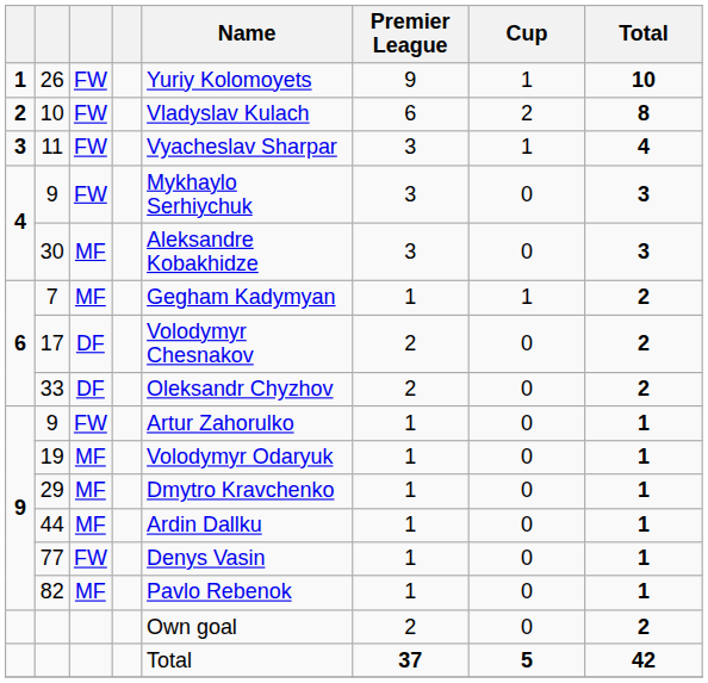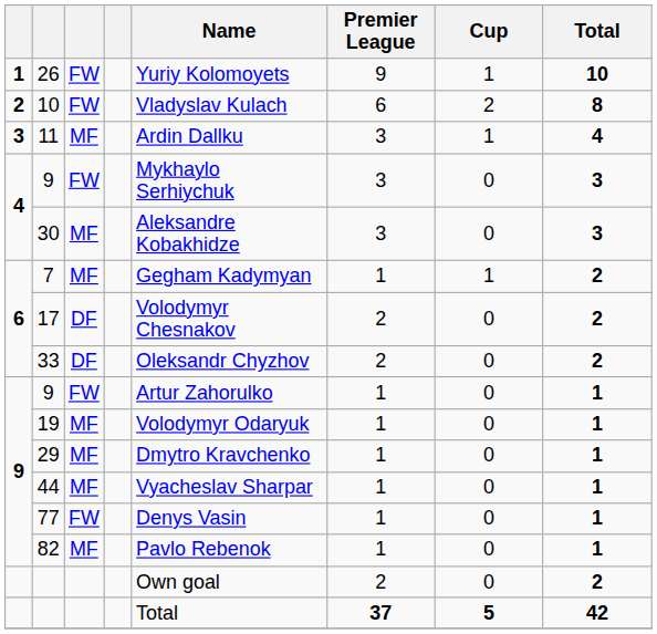 <table class="wikitable" style="text-align:center">
 <tr>
 <th width=15></th>
 <th width=15></th>
 <th width=15></th>
 <th width=15></th>
 <th width=150>Name</th>
 <th width=80><strong>Premier League</strong></th>
 <th width=80><strong>Cup</strong></th>
 <th width=80>Total</th>
 </tr>
 <tr>
 <td><strong>1</strong></td>
 <td>26</td>
 <td><a href='#'>FW</a></td>
 <td></td>
 <td align=left><a href='#'>Yuriy Kolomoyets</a></td>
 <td>9</td>
 <td>1</td>
 <td><strong>10</strong></td>
 </tr>
 <tr>
 <td><strong>2</strong></td>
 <td>10</td>
 <td><a href='#'>FW</a></td>
 <td></td>
 <td align=left><a href='#'>Vladyslav Kulach</a></td>
 <td>6</td>
 <td>2</td>
 <td><strong>8</strong></td>
 </tr>
 <tr>
 <td><strong>3</strong></td>
 <td>11</td>
-<td><a href='#'>FW</a></td>
+<td><a href='#'>MF</a></td>
 <td></td>
-<td align=left><a href='#'>Vyacheslav Sharpar</a></td>
+<td align=left><a href='#'>Ardin Dallku</a></td>
 <td>3</td>
 <td>1</td>
 <td><strong>4</strong></td>
 </tr>
 <tr>
 <td rowspan=2><strong>4</strong></td>
 <td>9</td>
 <td><a href='#'>FW</a></td>
 <td></td>
 <td align=left><a href='#'>Mykhaylo Serhiychuk</a></td>
 <td>3</td>
 <td>0</td>
 <td><strong>3</strong></td>
 </tr>
 <tr>
 <td>30</td>
 <td><a href='#'>MF</a></td>
 <td></td>
 <td align=left><a href='#'>Aleksandre Kobakhidze</a></td>
 <td>3</td>
 <td>0</td>
 <td><strong>3</strong></td>
 </tr>
 <tr>
 <td rowspan=3><strong>6</strong></td>
 <td>7</td>
 <td><a href='#'>MF</a></td>
 <td></td>
 <td align=left><a href='#'>Gegham Kadymyan</a></td>
 <td>1</td>
 <td>1</td>
 <td><strong>2</strong></td>
 </tr>
 <tr>
 <td>17</td>
 <td><a href='#'>DF</a></td>
 <td></td>
 <td align=left><a href='#'>Volodymyr Chesnakov</a></td>
 <td>2</td>
 <td>0</td>
 <td><strong>2</strong></td>
 </tr>
 <tr>
 <td>33</td>
 <td><a href='#'>DF</a></td>
 <td></td>
 <td align=left><a href='#'>Oleksandr Chyzhov</a></td>
 <td>2</td>
 <td>0</td>
 <td><strong>2</strong></td>
 </tr>
 <tr>
 <td rowspan=6><strong>9</strong></td>
 <td>9</td>
 <td><a href='#'>FW</a></td>
 <td></td>
 <td align=left><a href='#'>Artur Zahorulko</a></td>
 <td>1</td>
 <td>0</td>
 <td><strong>1</strong></td>
 </tr>
 <tr>
 <td>19</td>
 <td><a href='#'>MF</a></td>
 <td></td>
 <td align=left><a href='#'>Volodymyr Odaryuk</a></td>
 <td>1</td>
 <td>0</td>
 <td><strong>1</strong></td>
 </tr>
 <tr>
 <td>29</td>
 <td><a href='#'>MF</a></td>
 <td></td>
 <td align=left><a href='#'>Dmytro Kravchenko</a></td>
 <td>1</td>
 <td>0</td>
 <td><strong>1</strong></td>
 </tr>
 <tr>
 <td>44</td>
 <td><a href='#'>MF</a></td>
 <td></td>
-<td align=left><a href='#'>Ardin Dallku</a></td>
+<td align=left><a href='#'>Vyacheslav Sharpar</a></td>
 <td>1</td>
 <td>0</td>
 <td><strong>1</strong></td>
 </tr>
 <tr>
 <td>77</td>
 <td><a href='#'>FW</a></td>
 <td></td>
 <td align=left><a href='#'>Denys Vasin</a></td>
 <td>1</td>
 <td>0</td>
 <td><strong>1</strong></td>
 </tr>
 <tr>
 <td>82</td>
 <td><a href='#'>MF</a></td>
 <td></td>
 <td align=left><a href='#'>Pavlo Rebenok</a></td>
 <td>1</td>
 <td>0</td>
 <td><strong>1</strong></td>
 </tr>
 <tr>
 <td></td>
 <td></td>
 <td></td>
 <td></td>
 <td align=left>Own goal</td>
 <td>2</td>
 <td>0</td>
 <td><strong>2</strong></td>
 </tr>
 <tr>
 <td></td>
 <td></td>
 <td></td>
 <td></td>
 <td align=left>Total</td>
 <td><strong>37</strong></td>
 <td><strong>5</strong></td>
 <td><strong>42</strong></td>
 </tr>
 <tr>
 </tr>
 </table>
